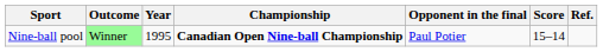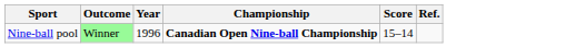 <table class="wikitable">
 <tr>
 <th>Sport</th>
 <th>Outcome</th>
 <th>Year</th>
 <th>Championship</th>
-<th>Opponent in the final</th>
 <th>Score</th>
 <th>Ref.</th>
 </tr>
 <tr>
 <td><a href='#'>Nine-ball</a> pool</td>
 <td style="background:#98FB98">Winner</td>
-<td>1995</td>
+<td>1996</td>
 <td><strong>Canadian Open <a href='#'>Nine-ball</a> Championship</strong></td>
-<td><a href='#'>Paul Potier</a></td>
 <td align="center">15–14</td>
 <td></td>
 </tr>
 </table>
